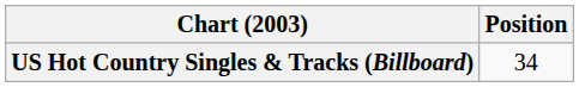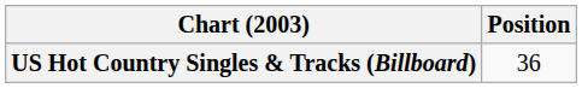 <table class="wikitable plainrowheaders" style="text-align:center">
 <tr>
 <th scope="col">Chart (2003)</th>
 <th scope="col">Position</th>
 </tr>
 <tr>
 <th scope="row">US Hot Country Singles & Tracks (<em>Billboard</em>)</th>
-<td>34</td>
+<td>36</td>
 </tr>
 </table>
